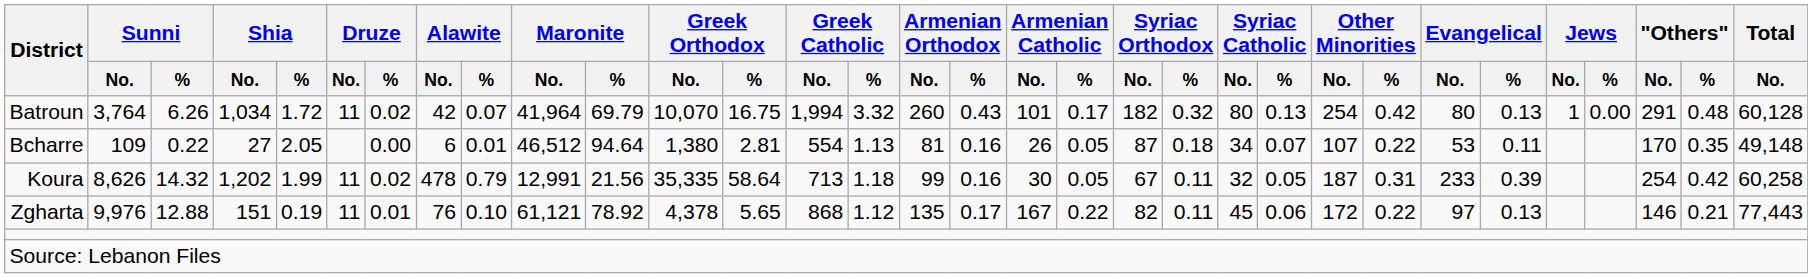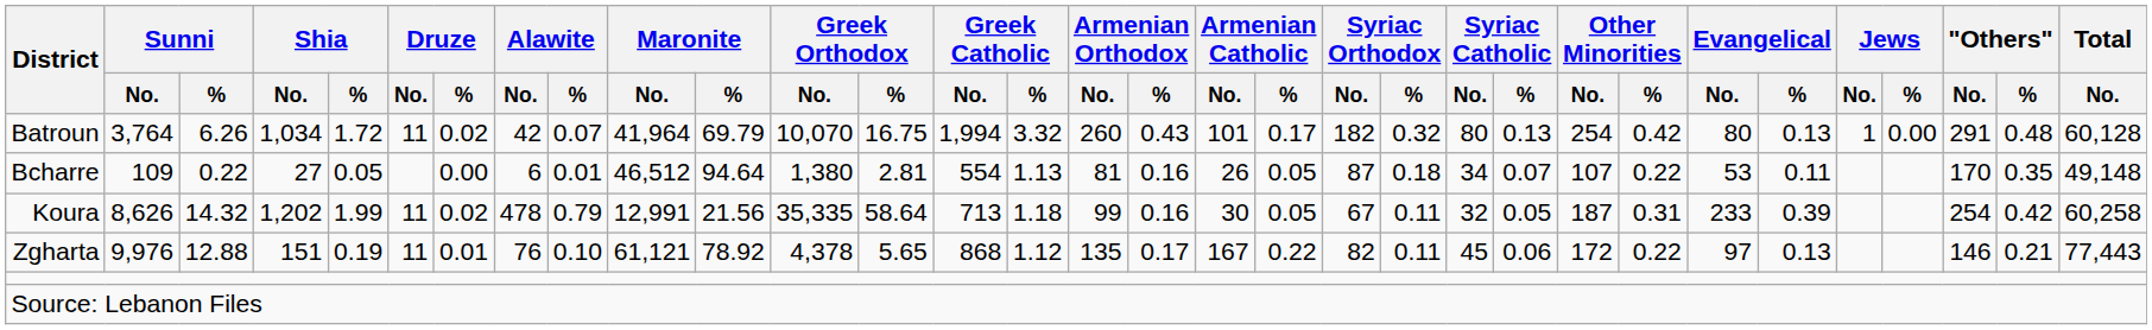 <table class="wikitable" style=text-align:right>
 <tr>
 <th rowspan=2>District</th>
 <th colspan=2><a href='#'>Sunni</a></th>
 <th colspan=2><a href='#'>Shia</a></th>
 <th colspan=2><a href='#'>Druze</a></th>
 <th colspan=2><a href='#'>Alawite</a></th>
 <th colspan=2><a href='#'>Maronite</a></th>
 <th colspan=2><a href='#'>Greek Orthodox</a></th>
 <th colspan=2><a href='#'>Greek Catholic</a></th>
 <th colspan=2><a href='#'>Armenian Orthodox</a></th>
 <th colspan=2><a href='#'>Armenian Catholic</a></th>
 <th colspan=2><a href='#'>Syriac Orthodox</a></th>
 <th colspan=2><a href='#'>Syriac Catholic</a></th>
 <th colspan=2><a href='#'>Other Minorities</a></th>
 <th colspan=2><a href='#'>Evangelical</a></th>
 <th colspan=2><a href='#'>Jews</a></th>
 <th colspan=2>"Others"</th>
 <th>Total</th>
 </tr>
 <tr>
 <th><small>No.</small></th>
 <th><small>%</small></th>
 <th><small>No.</small></th>
 <th><small>%</small></th>
 <th><small>No.</small></th>
 <th><small>%</small></th>
 <th><small>No.</small></th>
 <th><small>%</small></th>
 <th><small>No.</small></th>
 <th><small>%</small></th>
 <th><small>No.</small></th>
 <th><small>%</small></th>
 <th><small>No.</small></th>
 <th><small>%</small></th>
 <th><small>No.</small></th>
 <th><small>%</small></th>
 <th><small>No.</small></th>
 <th><small>%</small></th>
 <th><small>No.</small></th>
 <th><small>%</small></th>
 <th><small>No.</small></th>
 <th><small>%</small></th>
 <th><small>No.</small></th>
 <th><small>%</small></th>
 <th><small>No.</small></th>
 <th><small>%</small></th>
 <th><small>No.</small></th>
 <th><small>%</small></th>
 <th><small>No.</small></th>
 <th><small>%</small></th>
 <th><small>No.</small></th>
 </tr>
 <tr>
 <td>Batroun</td>
 <td>3,764</td>
 <td>6.26</td>
 <td>1,034</td>
 <td>1.72</td>
 <td>11</td>
 <td>0.02</td>
 <td>42</td>
 <td>0.07</td>
 <td>41,964</td>
 <td>69.79</td>
 <td>10,070</td>
 <td>16.75</td>
 <td>1,994</td>
 <td>3.32</td>
 <td>260</td>
 <td>0.43</td>
 <td>101</td>
 <td>0.17</td>
 <td>182</td>
 <td>0.32</td>
 <td>80</td>
 <td>0.13</td>
 <td>254</td>
 <td>0.42</td>
 <td>80</td>
 <td>0.13</td>
 <td>1</td>
 <td>0.00</td>
 <td>291</td>
 <td>0.48</td>
 <td>60,128</td>
 </tr>
 <tr>
 <td>Bcharre</td>
 <td>109</td>
 <td>0.22</td>
 <td>27</td>
-<td>2.05</td>
+<td>0.05</td>
 <td></td>
 <td>0.00</td>
 <td>6</td>
 <td>0.01</td>
 <td>46,512</td>
 <td>94.64</td>
 <td>1,380</td>
 <td>2.81</td>
 <td>554</td>
 <td>1.13</td>
 <td>81</td>
 <td>0.16</td>
 <td>26</td>
 <td>0.05</td>
 <td>87</td>
 <td>0.18</td>
 <td>34</td>
 <td>0.07</td>
 <td>107</td>
 <td>0.22</td>
 <td>53</td>
 <td>0.11</td>
 <td></td>
 <td></td>
 <td>170</td>
 <td>0.35</td>
 <td>49,148</td>
 </tr>
 <tr>
 <td>Koura</td>
 <td>8,626</td>
 <td>14.32</td>
 <td>1,202</td>
 <td>1.99</td>
 <td>11</td>
 <td>0.02</td>
 <td>478</td>
 <td>0.79</td>
 <td>12,991</td>
 <td>21.56</td>
 <td>35,335</td>
 <td>58.64</td>
 <td>713</td>
 <td>1.18</td>
 <td>99</td>
 <td>0.16</td>
 <td>30</td>
 <td>0.05</td>
 <td>67</td>
 <td>0.11</td>
 <td>32</td>
 <td>0.05</td>
 <td>187</td>
 <td>0.31</td>
 <td>233</td>
 <td>0.39</td>
 <td></td>
 <td></td>
 <td>254</td>
 <td>0.42</td>
 <td>60,258</td>
 </tr>
 <tr>
 <td>Zgharta</td>
 <td>9,976</td>
 <td>12.88</td>
 <td>151</td>
 <td>0.19</td>
 <td>11</td>
 <td>0.01</td>
 <td>76</td>
 <td>0.10</td>
 <td>61,121</td>
 <td>78.92</td>
 <td>4,378</td>
 <td>5.65</td>
 <td>868</td>
 <td>1.12</td>
 <td>135</td>
 <td>0.17</td>
 <td>167</td>
 <td>0.22</td>
 <td>82</td>
 <td>0.11</td>
 <td>45</td>
 <td>0.06</td>
 <td>172</td>
 <td>0.22</td>
 <td>97</td>
 <td>0.13</td>
 <td></td>
 <td></td>
 <td>146</td>
 <td>0.21</td>
 <td>77,443</td>
 </tr>
 <tr class="sortbottom">
 <td colspan=44 style=text-align:left></td>
 </tr>
 <tr class="sortbottom">
 <td colspan=44 style=text-align:left>Source: Lebanon Files</td>
 </tr>
 </table>
